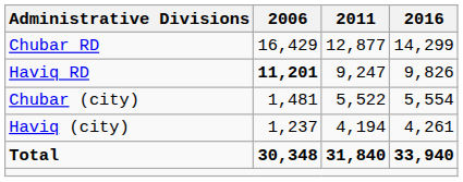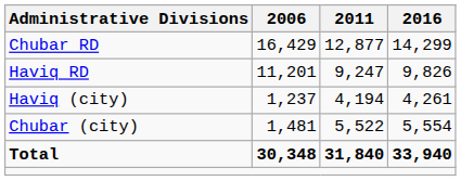 <table class="wikitable">
 <tr>
 <th>Administrative Divisions</th>
 <th>2006</th>
 <th>2011</th>
 <th>2016</th>
 </tr>
 <tr>
 <td><a href='#'>Chubar RD</a></td>
 <td style="text-align: right;">16,429</td>
 <td style="text-align: right;">12,877</td>
 <td style="text-align: right;">14,299</td>
 </tr>
 <tr>
 <td><a href='#'>Haviq RD</a></td>
-<td style="text-align: right;"><strong>11,201</strong></td>
+<td style="text-align: right;">11,201</td>
 <td style="text-align: right;">9,247</td>
 <td style="text-align: right;">9,826</td>
+</tr>
+<tr>
+<td><a href='#'>Haviq</a> (city)</td>
+<td style="text-align: right;">1,237</td>
+<td style="text-align: right;">4,194</td>
+<td style="text-align: right;">4,261</td>
 </tr>
 <tr>
 <td><a href='#'>Chubar</a> (city)</td>
 <td style="text-align: right;">1,481</td>
 <td style="text-align: right;">5,522</td>
 <td style="text-align: right;">5,554</td>
-</tr>
-<tr>
-<td><a href='#'>Haviq</a> (city)</td>
-<td style="text-align: right;">1,237</td>
-<td style="text-align: right;">4,194</td>
-<td style="text-align: right;">4,261</td>
 </tr>
 <tr>
 <td><strong>Total</strong></td>
 <td style="text-align: right;"><strong>30,348</strong></td>
 <td style="text-align: right;"><strong>31,840</strong></td>
 <td style="text-align: right;"><strong>33,940</strong></td>
 </tr>
 <tr>
 <td colspan=4></td>
 </tr>
 </table>
